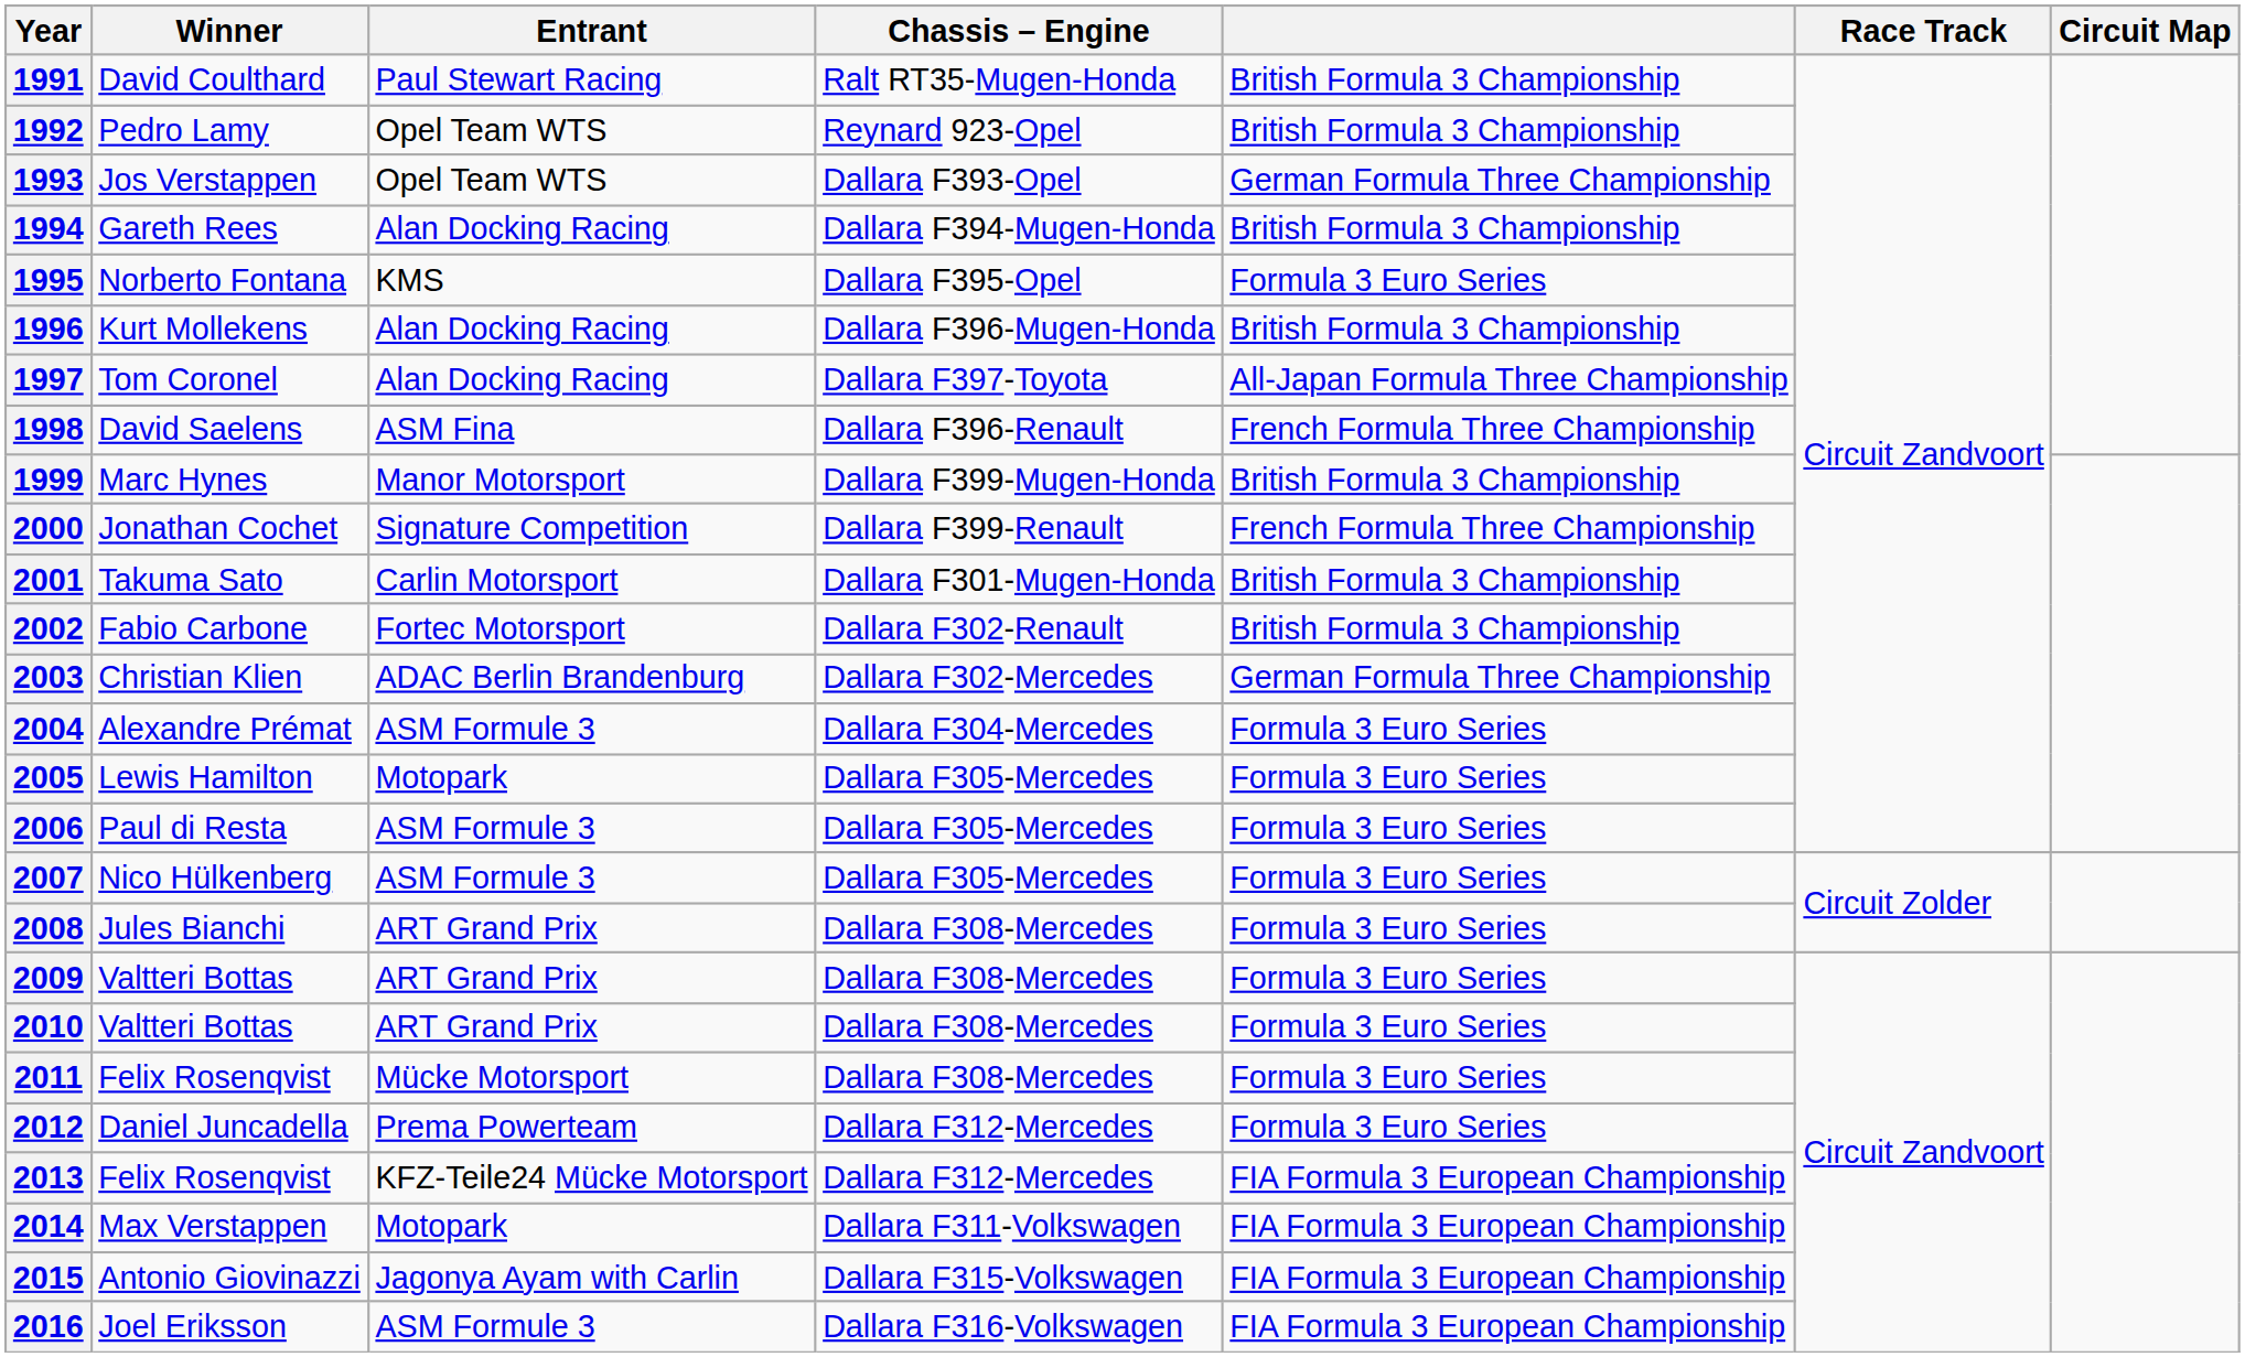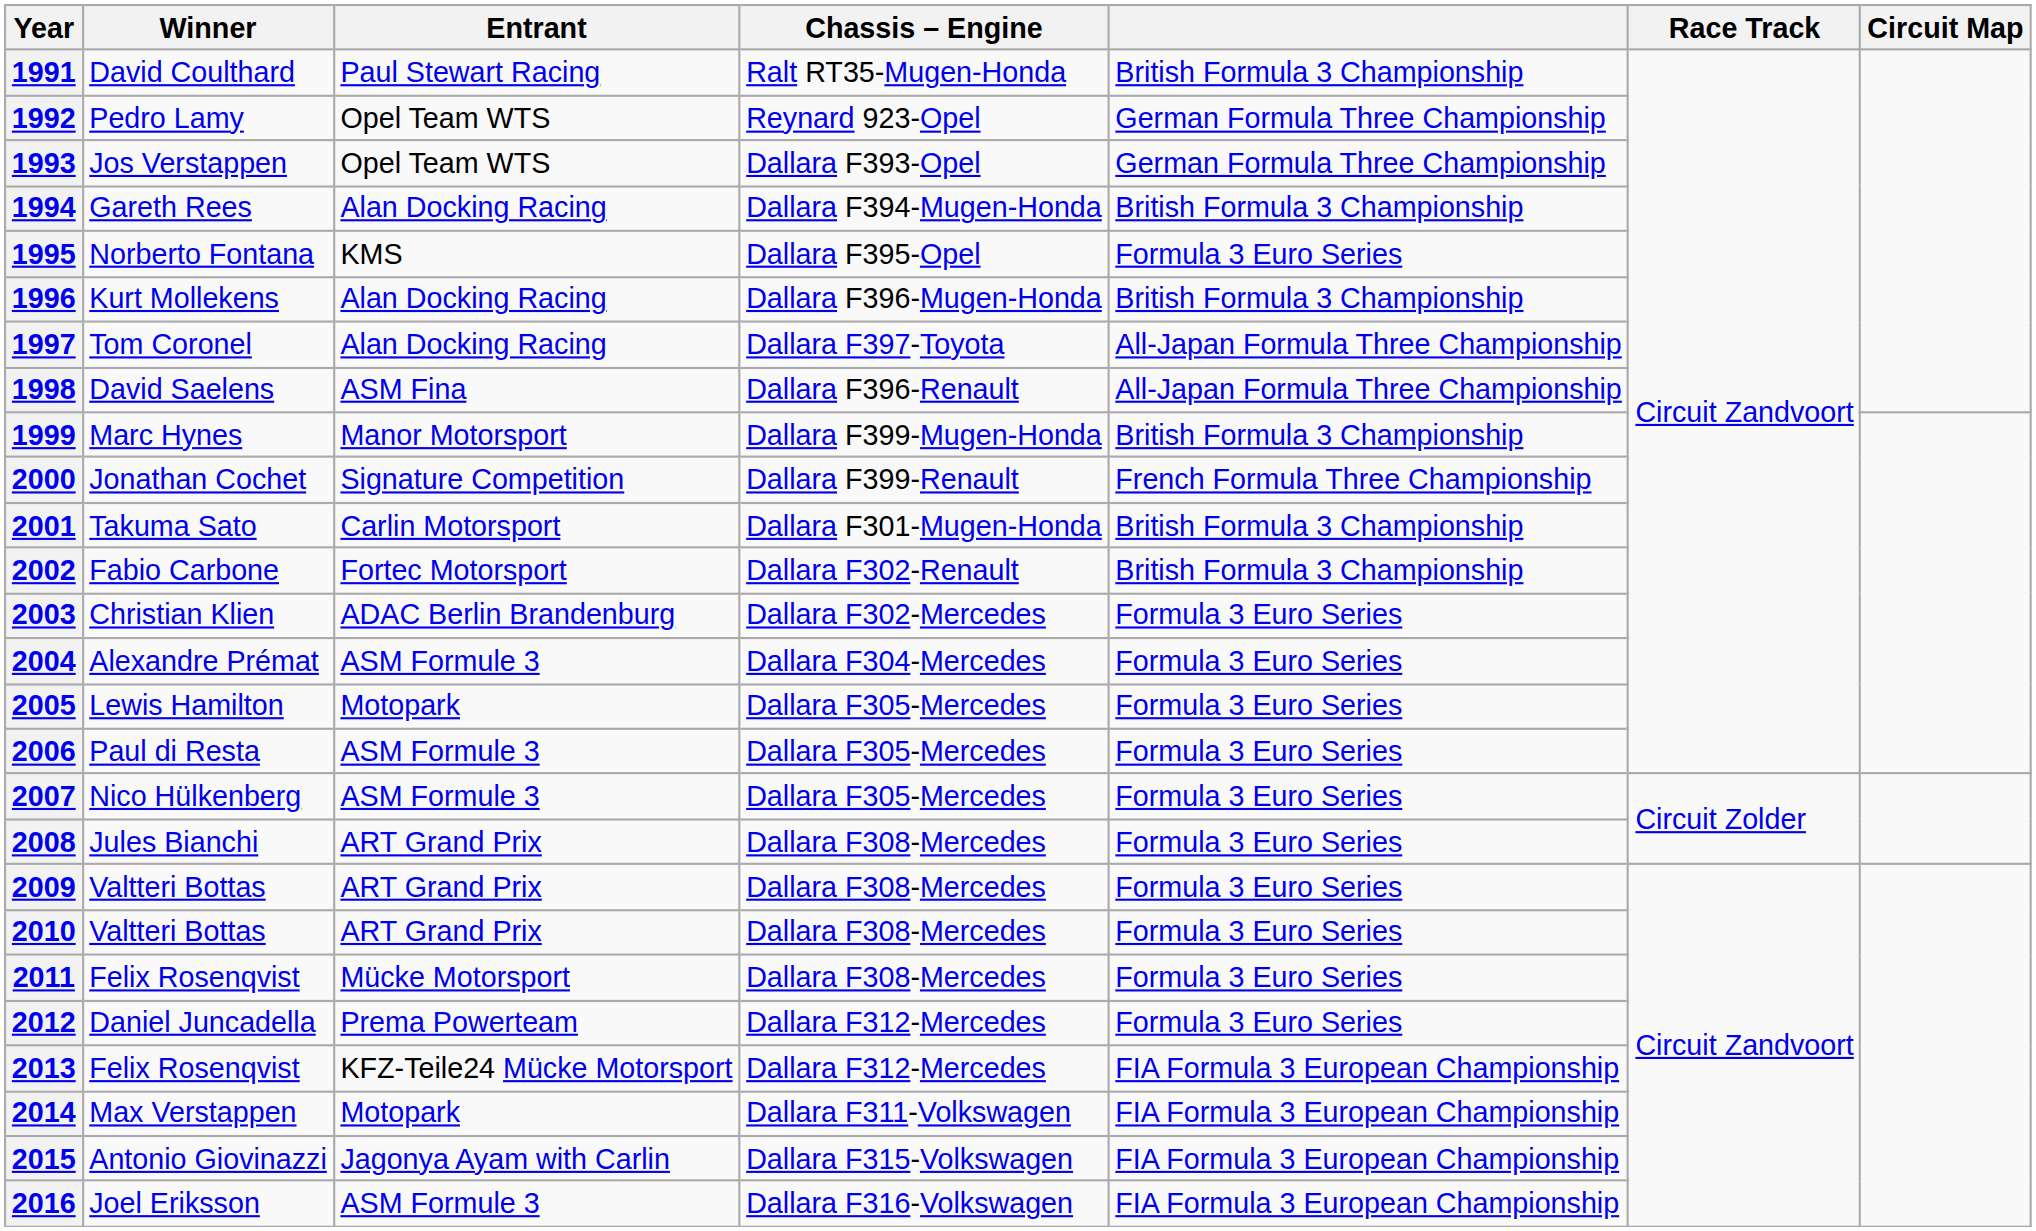 <table class="wikitable" border="1" style="font-size: 85%;">
 <tr>
 <th>Year</th>
 <th>Winner</th>
 <th>Entrant</th>
 <th>Chassis – Engine</th>
 <th></th>
 <th>Race Track</th>
 <th>Circuit Map</th>
 </tr>
 <tr>
 <th><a href='#'>1991</a></th>
 <td> <a href='#'>David Coulthard</a></td>
 <td> <a href='#'>Paul Stewart Racing</a></td>
 <td><a href='#'>Ralt</a> RT35-<a href='#'>Mugen-Honda</a></td>
 <td><a href='#'>British Formula 3 Championship</a></td>
 <td rowspan=16><a href='#'>Circuit Zandvoort</a></td>
 <td rowspan=8></td>
 </tr>
 <tr>
 <th><a href='#'>1992</a></th>
 <td> <a href='#'>Pedro Lamy</a></td>
 <td> Opel Team WTS</td>
 <td><a href='#'>Reynard</a> 923-<a href='#'>Opel</a></td>
-<td><a href='#'>British Formula 3 Championship</a></td>
+<td><a href='#'>German Formula Three Championship</a></td>
 </tr>
 <tr>
 <th><a href='#'>1993</a></th>
 <td> <a href='#'>Jos Verstappen</a></td>
 <td> Opel Team WTS</td>
 <td><a href='#'>Dallara</a> F393-<a href='#'>Opel</a></td>
 <td><a href='#'>German Formula Three Championship</a></td>
 </tr>
 <tr>
 <th><a href='#'>1994</a></th>
 <td> <a href='#'>Gareth Rees</a></td>
 <td> <a href='#'>Alan Docking Racing</a></td>
 <td><a href='#'>Dallara</a> F394-<a href='#'>Mugen-Honda</a></td>
 <td><a href='#'>British Formula 3 Championship</a></td>
 </tr>
 <tr>
 <th><a href='#'>1995</a></th>
 <td> <a href='#'>Norberto Fontana</a></td>
 <td> KMS</td>
 <td><a href='#'>Dallara</a> F395-<a href='#'>Opel</a></td>
 <td><a href='#'>Formula 3 Euro Series</a></td>
 </tr>
 <tr>
 <th><a href='#'>1996</a></th>
 <td> <a href='#'>Kurt Mollekens</a></td>
 <td> <a href='#'>Alan Docking Racing</a></td>
 <td><a href='#'>Dallara</a> F396-<a href='#'>Mugen-Honda</a></td>
 <td><a href='#'>British Formula 3 Championship</a></td>
 </tr>
 <tr>
 <th><a href='#'>1997</a></th>
 <td> <a href='#'>Tom Coronel</a></td>
 <td> <a href='#'>Alan Docking Racing</a></td>
 <td><a href='#'>Dallara F397</a>-<a href='#'>Toyota</a></td>
 <td><a href='#'>All-Japan Formula Three Championship</a></td>
 </tr>
 <tr>
 <th><a href='#'>1998</a></th>
 <td> <a href='#'>David Saelens</a></td>
 <td> <a href='#'>ASM Fina</a></td>
 <td><a href='#'>Dallara</a> F396-<a href='#'>Renault</a></td>
-<td><a href='#'>French Formula Three Championship</a></td>
+<td><a href='#'>All-Japan Formula Three Championship</a></td>
 </tr>
 <tr>
 <th><a href='#'>1999</a></th>
 <td> <a href='#'>Marc Hynes</a></td>
 <td> <a href='#'>Manor Motorsport</a></td>
 <td><a href='#'>Dallara</a> F399-<a href='#'>Mugen-Honda</a></td>
 <td><a href='#'>British Formula 3 Championship</a></td>
 <td rowspan=8></td>
 </tr>
 <tr>
 <th><a href='#'>2000</a></th>
 <td> <a href='#'>Jonathan Cochet</a></td>
 <td> <a href='#'>Signature Competition</a></td>
 <td><a href='#'>Dallara</a> F399-<a href='#'>Renault</a></td>
 <td><a href='#'>French Formula Three Championship</a></td>
 </tr>
 <tr>
 <th><a href='#'>2001</a></th>
 <td> <a href='#'>Takuma Sato</a></td>
 <td> <a href='#'>Carlin Motorsport</a></td>
 <td><a href='#'>Dallara</a> F301-<a href='#'>Mugen-Honda</a></td>
 <td><a href='#'>British Formula 3 Championship</a></td>
 </tr>
 <tr>
 <th><a href='#'>2002</a></th>
 <td> <a href='#'>Fabio Carbone</a></td>
 <td> <a href='#'>Fortec Motorsport</a></td>
 <td><a href='#'>Dallara F302</a>-<a href='#'>Renault</a></td>
 <td><a href='#'>British Formula 3 Championship</a></td>
 </tr>
 <tr>
 <th><a href='#'>2003</a></th>
 <td> <a href='#'>Christian Klien</a></td>
 <td> <a href='#'>ADAC Berlin Brandenburg</a></td>
 <td><a href='#'>Dallara F302</a>-<a href='#'>Mercedes</a></td>
-<td><a href='#'>German Formula Three Championship</a></td>
+<td><a href='#'>Formula 3 Euro Series</a></td>
 </tr>
 <tr>
 <th><a href='#'>2004</a></th>
 <td> <a href='#'>Alexandre Prémat</a></td>
 <td> <a href='#'>ASM Formule 3</a></td>
 <td><a href='#'>Dallara F304</a>-<a href='#'>Mercedes</a></td>
 <td><a href='#'>Formula 3 Euro Series</a></td>
 </tr>
 <tr>
 <th><a href='#'>2005</a></th>
 <td> <a href='#'>Lewis Hamilton</a></td>
 <td> <a href='#'>Motopark</a></td>
 <td><a href='#'>Dallara F305</a>-<a href='#'>Mercedes</a></td>
 <td><a href='#'>Formula 3 Euro Series</a></td>
 </tr>
 <tr>
 <th><a href='#'>2006</a></th>
 <td> <a href='#'>Paul di Resta</a></td>
 <td> <a href='#'>ASM Formule 3</a></td>
 <td><a href='#'>Dallara F305</a>-<a href='#'>Mercedes</a></td>
 <td><a href='#'>Formula 3 Euro Series</a></td>
 </tr>
 <tr>
 <th><a href='#'>2007</a></th>
 <td> <a href='#'>Nico Hülkenberg</a></td>
 <td> <a href='#'>ASM Formule 3</a></td>
 <td><a href='#'>Dallara F305</a>-<a href='#'>Mercedes</a></td>
 <td><a href='#'>Formula 3 Euro Series</a></td>
 <td rowspan=2><a href='#'>Circuit Zolder</a></td>
 <td rowspan=2></td>
 </tr>
 <tr>
 <th><a href='#'>2008</a></th>
 <td> <a href='#'>Jules Bianchi</a></td>
 <td> <a href='#'>ART Grand Prix</a></td>
 <td><a href='#'>Dallara F308</a>-<a href='#'>Mercedes</a></td>
 <td><a href='#'>Formula 3 Euro Series</a></td>
 </tr>
 <tr>
 <th><a href='#'>2009</a></th>
 <td> <a href='#'>Valtteri Bottas</a></td>
 <td> <a href='#'>ART Grand Prix</a></td>
 <td><a href='#'>Dallara F308</a>-<a href='#'>Mercedes</a></td>
 <td><a href='#'>Formula 3 Euro Series</a></td>
 <td rowspan=8><a href='#'>Circuit Zandvoort</a></td>
 <td rowspan=8></td>
 </tr>
 <tr>
 <th><a href='#'>2010</a></th>
 <td> <a href='#'>Valtteri Bottas</a></td>
 <td> <a href='#'>ART Grand Prix</a></td>
 <td><a href='#'>Dallara F308</a>-<a href='#'>Mercedes</a></td>
 <td><a href='#'>Formula 3 Euro Series</a></td>
 </tr>
 <tr>
 <th><a href='#'>2011</a></th>
 <td> <a href='#'>Felix Rosenqvist</a></td>
 <td> <a href='#'>Mücke Motorsport</a></td>
 <td><a href='#'>Dallara F308</a>-<a href='#'>Mercedes</a></td>
 <td><a href='#'>Formula 3 Euro Series</a></td>
 </tr>
 <tr>
 <th><a href='#'>2012</a></th>
 <td> <a href='#'>Daniel Juncadella</a></td>
 <td> <a href='#'>Prema Powerteam</a></td>
 <td><a href='#'>Dallara F312</a>-<a href='#'>Mercedes</a></td>
 <td><a href='#'>Formula 3 Euro Series</a></td>
 </tr>
 <tr>
 <th><a href='#'>2013</a></th>
 <td> <a href='#'>Felix Rosenqvist</a></td>
 <td> KFZ‐Teile24 <a href='#'>Mücke Motorsport</a></td>
 <td><a href='#'>Dallara F312</a>-<a href='#'>Mercedes</a></td>
 <td><a href='#'>FIA Formula 3 European Championship</a></td>
 </tr>
 <tr>
 <th><a href='#'>2014</a></th>
 <td> <a href='#'>Max Verstappen</a></td>
 <td> <a href='#'>Motopark</a></td>
 <td><a href='#'>Dallara F311</a>-<a href='#'>Volkswagen</a></td>
 <td><a href='#'>FIA Formula 3 European Championship</a></td>
 </tr>
 <tr>
 <th><a href='#'>2015</a></th>
 <td> <a href='#'>Antonio Giovinazzi</a></td>
 <td> <a href='#'>Jagonya Ayam with Carlin</a></td>
 <td><a href='#'>Dallara F315</a>-<a href='#'>Volkswagen</a></td>
 <td><a href='#'>FIA Formula 3 European Championship</a></td>
 </tr>
 <tr>
 <th><a href='#'>2016</a></th>
 <td> <a href='#'>Joel Eriksson</a></td>
 <td> <a href='#'>ASM Formule 3</a></td>
 <td><a href='#'>Dallara F316</a>-<a href='#'>Volkswagen</a></td>
 <td><a href='#'>FIA Formula 3 European Championship</a></td>
 </tr>
 </table>
